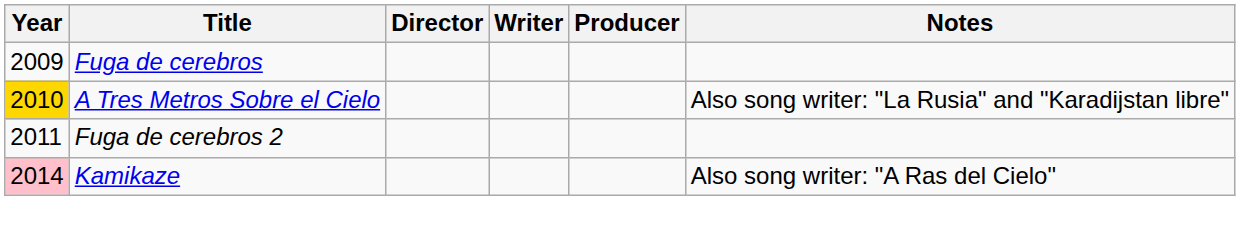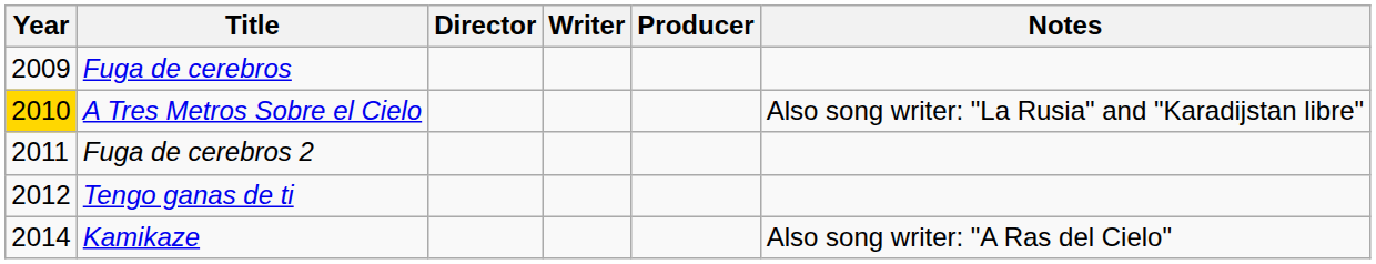 <table class="wikitable sortable">
 <tr>
 <th style="width:26 mpx">Year</th>
 <th>Title</th>
 <th>Director</th>
 <th>Writer</th>
 <th>Producer</th>
 <th>Notes</th>
 </tr>
 <tr>
 <td>2009</td>
 <td><em><a href='#'>Fuga de cerebros</a></em></td>
 <td></td>
 <td></td>
 <td></td>
 <td></td>
 </tr>
 <tr>
 <td style="background: gold;">2010</td>
 <td><em><a href='#'>A Tres Metros Sobre el Cielo</a></em></td>
 <td></td>
 <td></td>
 <td></td>
 <td>Also song writer: "La Rusia" and "Karadijstan libre"</td>
 </tr>
 <tr>
 <td>2011</td>
 <td><em>Fuga de cerebros 2</em></td>
 <td></td>
 <td></td>
 <td></td>
 <td></td>
 </tr>
 <tr>
-<td style="background: pink;">2014</td>
+<td>2012</td>
+<td><em><a href='#'>Tengo ganas de ti</a></em></td>
+<td></td>
+<td></td>
+<td></td>
+<td></td>
+</tr>
+<tr>
+<td>2014</td>
 <td><em><a href='#'>Kamikaze</a></em></td>
 <td></td>
 <td></td>
 <td></td>
 <td>Also song writer: "A Ras del Cielo"</td>
 </tr>
 </table>
